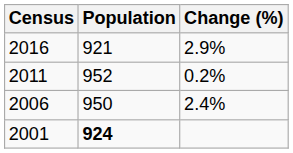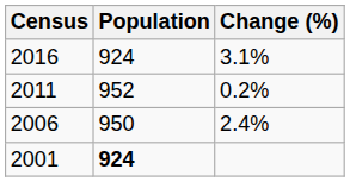 <table class="wikitable">
 <tr>
 <th>Census</th>
 <th>Population</th>
 <th>Change (%)</th>
 </tr>
 <tr>
 <td>2016</td>
-<td>921</td>
-<td> 2.9%</td>
+<td>924</td>
+<td> 3.1%</td>
 </tr>
 <tr>
 <td>2011</td>
 <td>952</td>
 <td> 0.2%</td>
 </tr>
 <tr>
 <td>2006</td>
 <td>950</td>
 <td> 2.4%</td>
 </tr>
 <tr>
 <td>2001</td>
 <td><strong>924</strong></td>
 <td><br></td>
 </tr>
 </table>
